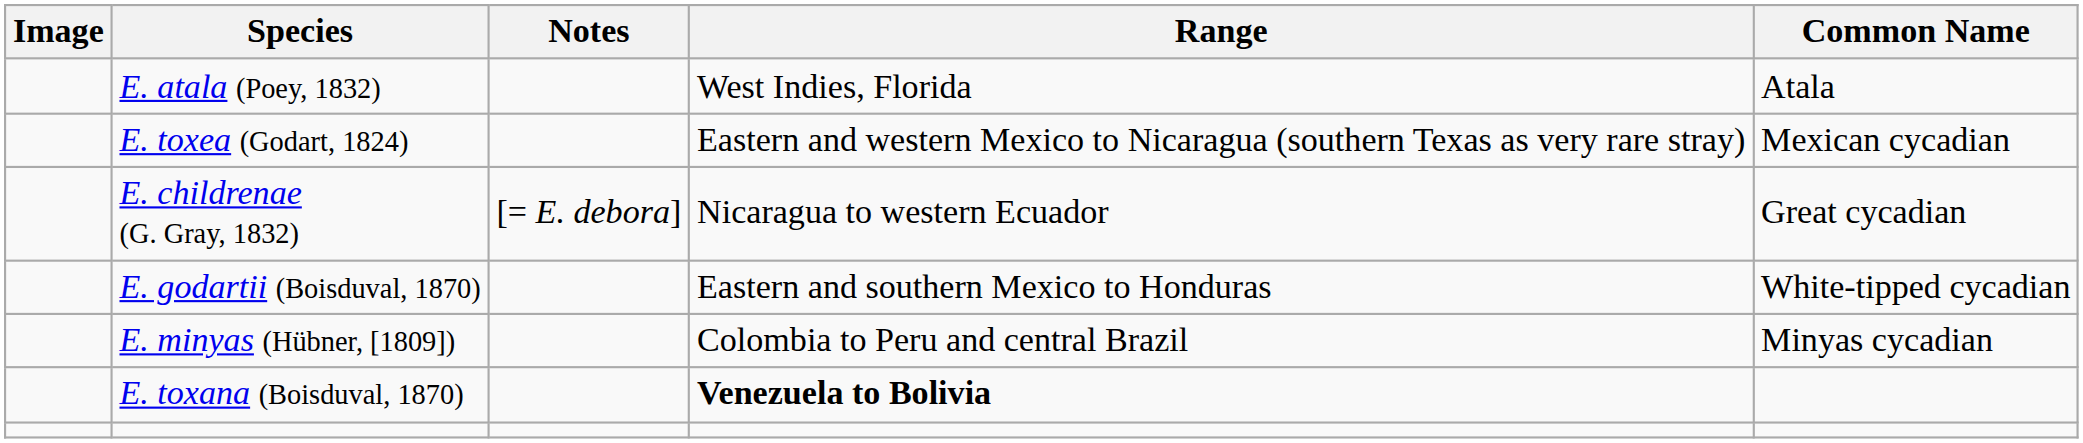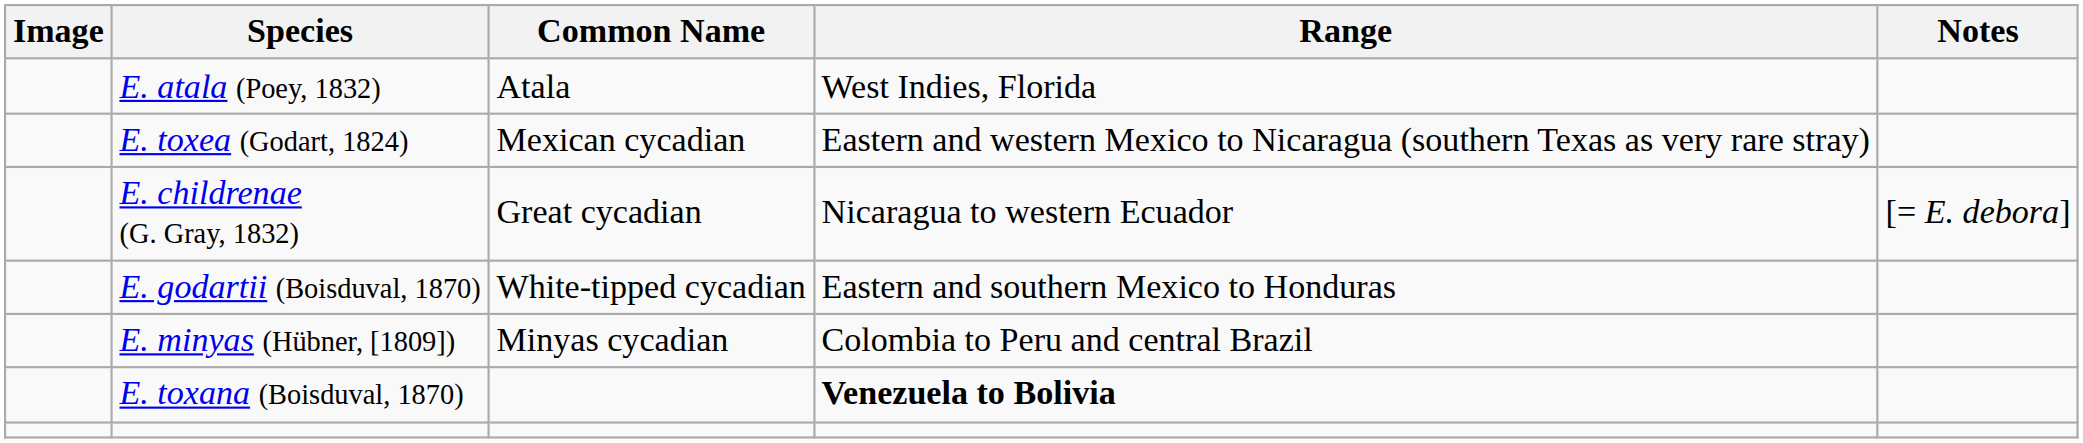 <table class="wikitable">
 <tr>
 <th>Image</th>
 <th>Species</th>
+<th>Common Name</th>
+<th>Range</th>
 <th>Notes</th>
-<th>Range</th>
-<th>Common Name</th>
 </tr>
 <tr>
 <td></td>
 <td><em><a href='#'>E. atala</a></em> <small>(Poey, 1832)</small></td>
+<td>Atala</td>
+<td>West Indies, Florida</td>
 <td></td>
-<td>West Indies, Florida</td>
-<td>Atala</td>
 </tr>
 <tr>
 <td></td>
 <td><em><a href='#'>E. toxea</a></em> <small>(Godart, 1824)</small></td>
+<td>Mexican cycadian</td>
+<td>Eastern and western Mexico to Nicaragua (southern Texas as very rare stray)</td>
 <td></td>
-<td>Eastern and western Mexico to Nicaragua (southern Texas as very rare stray)</td>
-<td>Mexican cycadian</td>
 </tr>
 <tr>
 <td></td>
 <td><em><a href='#'>E. childrenae</a></em><br><small>(G. Gray, 1832)</small></td>
+<td>Great cycadian</td>
+<td>Nicaragua to western Ecuador</td>
 <td>[= <em>E. debora</em>]</td>
-<td>Nicaragua to western Ecuador</td>
-<td>Great cycadian</td>
 </tr>
 <tr>
 <td></td>
 <td><em><a href='#'>E. godartii</a></em> <small> (Boisduval, 1870)</small></td>
+<td>White-tipped cycadian</td>
+<td>Eastern and southern Mexico to Honduras</td>
 <td></td>
-<td>Eastern and southern Mexico to Honduras</td>
-<td>White-tipped cycadian</td>
 </tr>
 <tr>
 <td></td>
 <td><em><a href='#'>E. minyas</a></em> <small>(Hübner, [1809])</small></td>
+<td>Minyas cycadian</td>
+<td>Colombia to Peru and central Brazil</td>
 <td></td>
-<td>Colombia to Peru and central Brazil</td>
-<td>Minyas cycadian</td>
 </tr>
 <tr>
 <td></td>
 <td><em><a href='#'>E. toxana</a></em> <small>(Boisduval, 1870)</small></td>
 <td></td>
 <td><strong>Venezuela to Bolivia</strong></td>
 <td></td>
 </tr>
 <tr>
 <td></td>
 <td></td>
 <td></td>
 <td></td>
 <td></td>
 </tr>
 </table>
